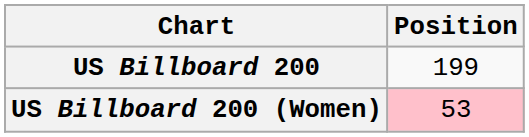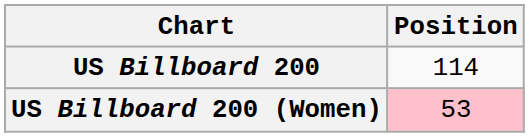 <table class="wikitable sortable plainrowheaders" style="text-align:center;">
 <tr>
 <th scope="col">Chart</th>
 <th scope="col">Position</th>
 </tr>
 <tr>
 <th scope="row">US <em>Billboard</em> 200</th>
-<td>199</td>
+<td>114</td>
 </tr>
 <tr>
 <th scope="row">US <em>Billboard</em> 200 (Women)</th>
 <td style="background: pink;">53</td>
 </tr>
 </table>
